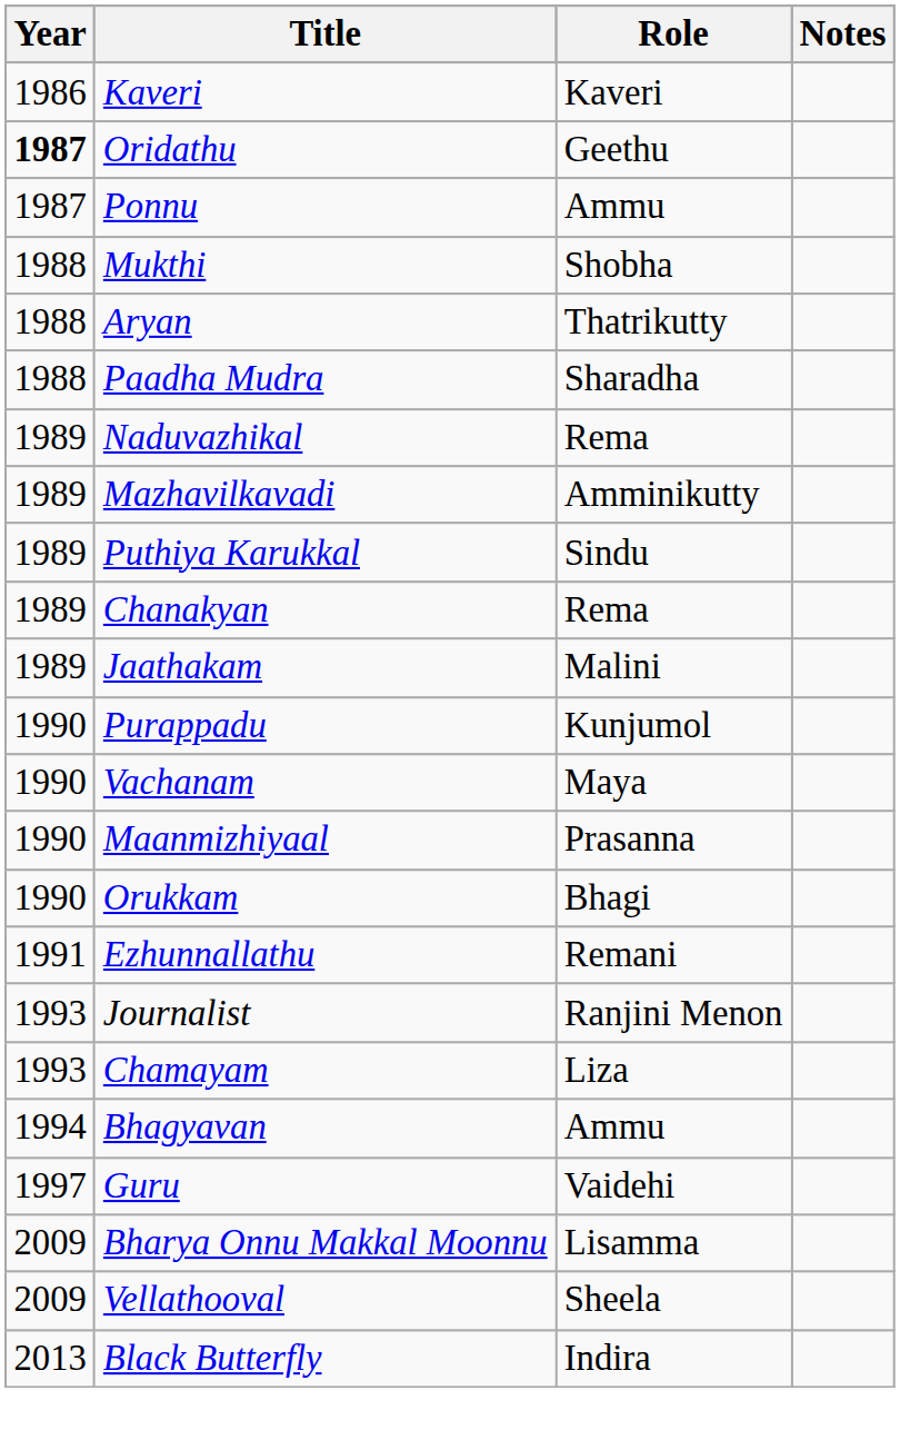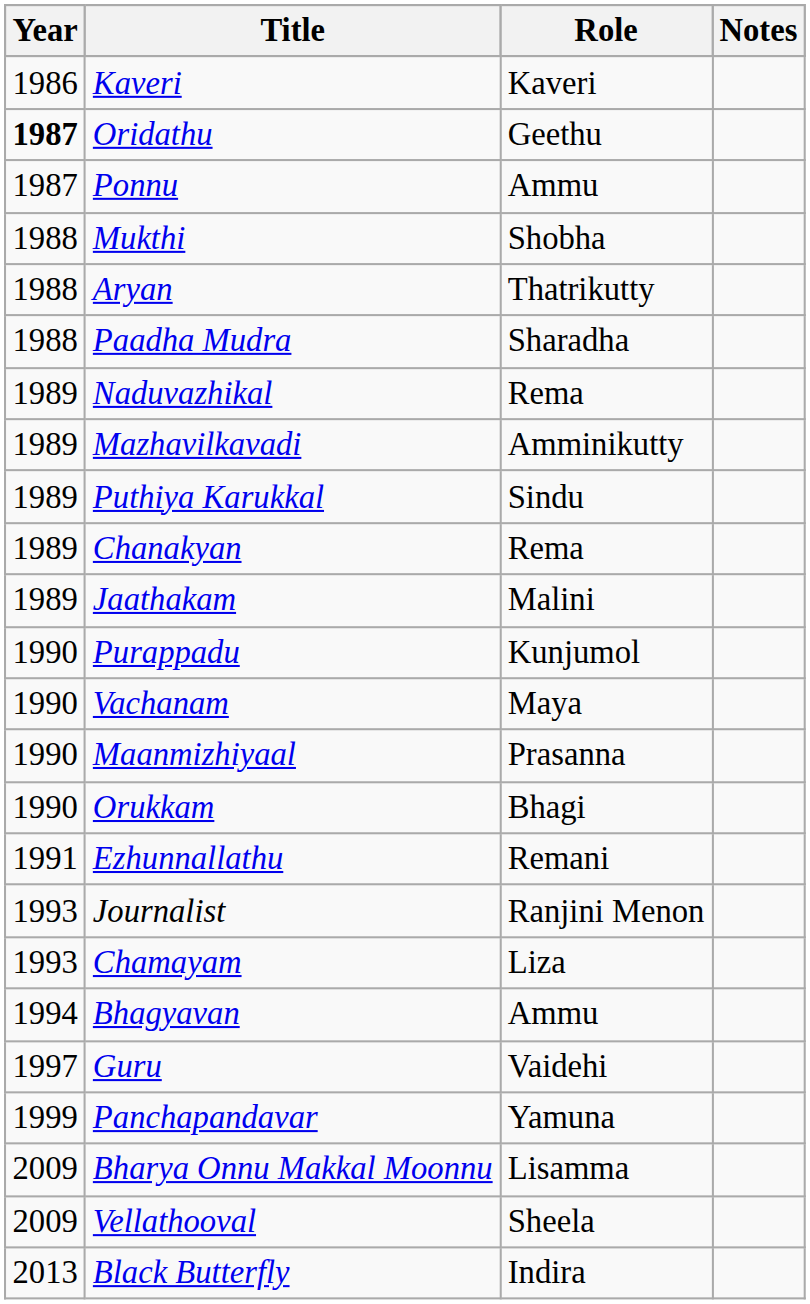 <table class="wikitable sortable">
 <tr style="background:#000;">
 <th scope="col">Year</th>
 <th scope="col">Title</th>
 <th scope="col">Role</th>
 <th class="unsortable" scope="col">Notes</th>
 </tr>
 <tr>
 <td>1986</td>
 <td><em><a href='#'>Kaveri</a></em></td>
 <td>Kaveri</td>
 <td></td>
 </tr>
 <tr>
 <td><strong>1987</strong></td>
 <td><em><a href='#'>Oridathu</a></em></td>
 <td>Geethu</td>
 <td></td>
 </tr>
 <tr>
 <td>1987</td>
 <td><em><a href='#'>Ponnu</a></em></td>
 <td>Ammu</td>
 <td></td>
 </tr>
 <tr>
 <td>1988</td>
 <td><em><a href='#'>Mukthi</a></em></td>
 <td>Shobha</td>
 <td></td>
 </tr>
 <tr>
 <td>1988</td>
 <td><em><a href='#'>Aryan</a></em></td>
 <td>Thatrikutty</td>
 <td></td>
 </tr>
 <tr>
 <td>1988</td>
 <td><em><a href='#'>Paadha Mudra</a></em></td>
 <td>Sharadha</td>
 <td></td>
 </tr>
 <tr>
 <td>1989</td>
 <td><em><a href='#'>Naduvazhikal</a></em></td>
 <td>Rema</td>
 <td></td>
 </tr>
 <tr>
 <td>1989</td>
 <td><em><a href='#'>Mazhavilkavadi</a></em></td>
 <td>Amminikutty</td>
 <td></td>
 </tr>
 <tr>
 <td>1989</td>
 <td><em><a href='#'>Puthiya Karukkal</a></em></td>
 <td>Sindu</td>
 <td></td>
 </tr>
 <tr>
 <td>1989</td>
 <td><em><a href='#'>Chanakyan</a></em></td>
 <td>Rema</td>
 <td></td>
 </tr>
 <tr>
 <td>1989</td>
 <td><em><a href='#'>Jaathakam</a></em></td>
 <td>Malini</td>
 <td></td>
 </tr>
 <tr>
 <td>1990</td>
 <td><em><a href='#'>Purappadu</a></em></td>
 <td>Kunjumol</td>
 <td></td>
 </tr>
 <tr>
 <td>1990</td>
 <td><em><a href='#'>Vachanam</a></em></td>
 <td>Maya</td>
 <td></td>
 </tr>
 <tr>
 <td>1990</td>
 <td><em><a href='#'>Maanmizhiyaal</a></em></td>
 <td>Prasanna</td>
 <td></td>
 </tr>
 <tr>
 <td>1990</td>
 <td><em><a href='#'>Orukkam</a></em></td>
 <td>Bhagi</td>
 <td></td>
 </tr>
 <tr>
 <td>1991</td>
 <td><em><a href='#'>Ezhunnallathu</a></em></td>
 <td>Remani</td>
 <td></td>
 </tr>
 <tr>
 <td>1993</td>
 <td><em>Journalist</em></td>
 <td>Ranjini Menon</td>
 <td></td>
 </tr>
 <tr>
 <td>1993</td>
 <td><em><a href='#'>Chamayam</a></em></td>
 <td>Liza</td>
 <td></td>
 </tr>
 <tr>
 <td>1994</td>
 <td><em><a href='#'>Bhagyavan</a></em></td>
 <td>Ammu</td>
 <td></td>
 </tr>
 <tr>
 <td>1997</td>
 <td><em><a href='#'>Guru</a></em></td>
 <td>Vaidehi</td>
 <td></td>
 </tr>
 <tr>
+<td>1999</td>
+<td><em><a href='#'> Panchapandavar</a></em></td>
+<td>Yamuna</td>
+<td></td>
+</tr>
+<tr>
 <td>2009</td>
 <td><em><a href='#'>Bharya Onnu Makkal Moonnu</a></em></td>
 <td>Lisamma</td>
 <td></td>
 </tr>
 <tr>
 <td>2009</td>
 <td><em><a href='#'>Vellathooval</a></em></td>
 <td>Sheela</td>
 <td></td>
 </tr>
 <tr>
 <td>2013</td>
 <td><em><a href='#'>Black Butterfly</a></em></td>
 <td>Indira</td>
 <td></td>
 </tr>
 </table>
